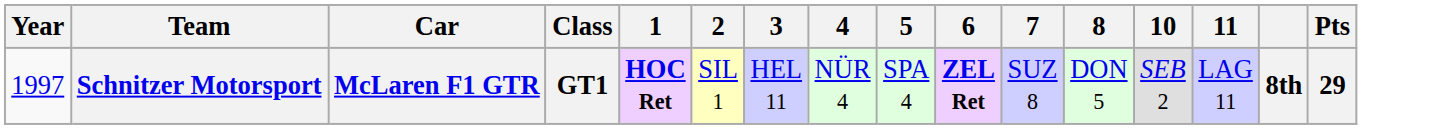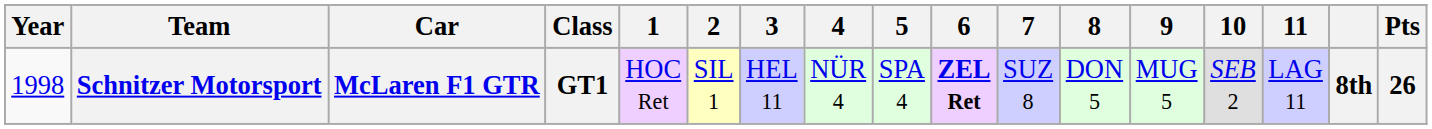 <table class="wikitable" style="text-align:center; font-size:85%">
 <tr>
 <th>Year</th>
 <th>Team</th>
 <th>Car</th>
 <th>Class</th>
 <th>1</th>
 <th>2</th>
 <th>3</th>
 <th>4</th>
 <th>5</th>
 <th>6</th>
 <th>7</th>
 <th>8</th>
+<th>9</th>
 <th>10</th>
 <th>11</th>
 <th></th>
 <th>Pts</th>
 </tr>
 <tr>
-<td><a href='#'>1997</a></td>
+<td><a href='#'>1998</a></td>
 <th nowrap> <a href='#'>Schnitzer Motorsport</a></th>
 <th nowrap><a href='#'>McLaren F1 GTR</a></th>
 <th>GT1</th>
-<td style="background:#efcfff;"><strong><a href='#'>HOC</a><br><small>Ret</small></strong></td>
+<td style="background:#efcfff;"><a href='#'>HOC</a><br><small>Ret</small></td>
 <td style="background:#ffffbf;"><a href='#'>SIL</a><br><small>1</small></td>
 <td style="background:#cfcfff;"><a href='#'>HEL</a><br><small>11</small></td>
 <td style="background:#dfffdf;"><a href='#'>NÜR</a><br><small>4</small></td>
 <td style="background:#dfffdf;"><a href='#'>SPA</a><br><small>4</small></td>
 <td style="background:#efcfff;"><strong><a href='#'>ZEL</a><br><small>Ret</small></strong></td>
 <td style="background:#cfcfff;"><a href='#'>SUZ</a><br><small>8</small></td>
 <td style="background:#dfffdf;"><a href='#'>DON</a><br><small>5</small></td>
+<td style="background:#dfffdf;"><a href='#'>MUG</a><br><small>5</small></td>
 <td style="background:#dfdfdf;"><em><a href='#'>SEB</a></em><br><small>2</small></td>
 <td style="background:#cfcfff;"><a href='#'>LAG</a><br><small>11</small></td>
 <th>8th</th>
-<th>29</th>
+<th>26</th>
 </tr>
 </table>
